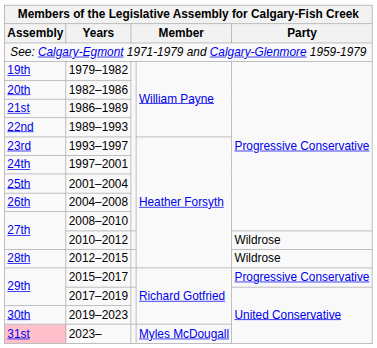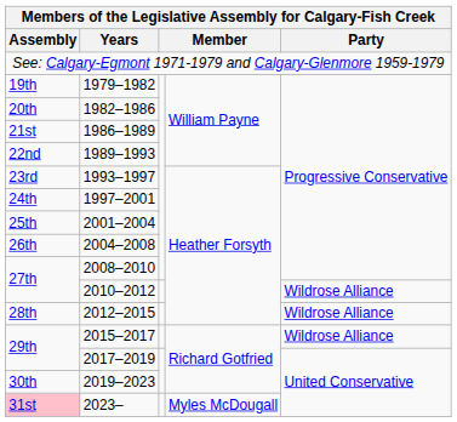 <table class="wikitable" align=right>
 <tr>
 <th colspan=5>Members of the Legislative Assembly for Calgary-Fish Creek</th>
 </tr>
 <tr>
 <th>Assembly</th>
 <th>Years</th>
 <th colspan="2">Member</th>
 <th>Party</th>
 </tr>
 <tr>
 <td align="center" colspan=5><em>See: <a href='#'>Calgary-Egmont</a> 1971-1979 and <a href='#'>Calgary-Glenmore</a> 1959-1979</em></td>
 </tr>
 <tr>
 <td><a href='#'>19th</a></td>
 <td>1979–1982</td>
 <td rowspan=9 ></td>
 <td rowspan=4><a href='#'>William Payne</a></td>
 <td rowspan=9><a href='#'>Progressive Conservative</a></td>
 </tr>
 <tr>
 <td><a href='#'>20th</a></td>
 <td>1982–1986</td>
 </tr>
 <tr>
 <td><a href='#'>21st</a></td>
 <td>1986–1989</td>
 </tr>
 <tr>
 <td><a href='#'>22nd</a></td>
 <td>1989–1993</td>
 </tr>
 <tr>
 <td><a href='#'>23rd</a></td>
 <td>1993–1997</td>
 <td rowspan=7><a href='#'>Heather Forsyth</a></td>
 </tr>
 <tr>
 <td><a href='#'>24th</a></td>
 <td>1997–2001</td>
 </tr>
 <tr>
 <td><a href='#'>25th</a></td>
 <td>2001–2004</td>
 </tr>
 <tr>
 <td><a href='#'>26th</a></td>
 <td>2004–2008</td>
 </tr>
 <tr>
 <td rowspan=2><a href='#'>27th</a></td>
 <td>2008–2010</td>
 </tr>
 <tr>
 <td>2010–2012</td>
 <td rowspan=1 ></td>
-<td>Wildrose</td>
+<td><a href='#'>Wildrose Alliance</a></td>
 </tr>
 <tr>
 <td rowspan=1><a href='#'>28th</a></td>
 <td>2012–2015</td>
 <td rowspan=1 ></td>
-<td>Wildrose</td>
+<td><a href='#'>Wildrose Alliance</a></td>
 </tr>
 <tr>
 <td rowspan=2><a href='#'>29th</a></td>
 <td>2015–2017</td>
 <td></td>
 <td rowspan=3><a href='#'>Richard Gotfried</a></td>
-<td><a href='#'>Progressive Conservative</a></td>
+<td><a href='#'>Wildrose Alliance</a></td>
 </tr>
 <tr>
 <td>2017–2019</td>
 <td rowspan=2 ></td>
 <td rowspan="3"><a href='#'>United Conservative</a></td>
 </tr>
 <tr>
 <td><a href='#'>30th</a></td>
 <td>2019–2023</td>
 </tr>
 <tr>
 <td style="background: pink;"><a href='#'>31st</a></td>
 <td>2023–</td>
 <td rowspan="2" ></td>
 <td><a href='#'>Myles McDougall</a></td>
 </tr>
 </table>
